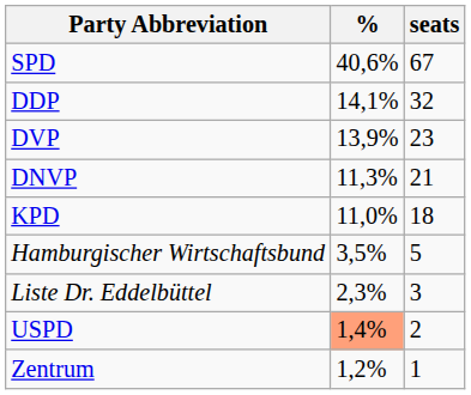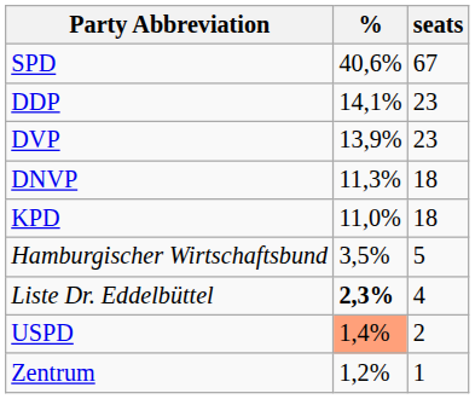 <table class="wikitable">
 <tr>
 <th>Party Abbreviation</th>
 <th>%</th>
 <th>seats</th>
 </tr>
 <tr>
 <td><a href='#'>SPD</a></td>
 <td>40,6%</td>
 <td>67</td>
 </tr>
 <tr>
 <td><a href='#'>DDP</a></td>
 <td>14,1%</td>
-<td>32</td>
+<td>23</td>
 </tr>
 <tr>
 <td><a href='#'>DVP</a></td>
 <td>13,9%</td>
 <td>23</td>
 </tr>
 <tr>
 <td><a href='#'>DNVP</a></td>
 <td>11,3%</td>
-<td>21</td>
+<td>18</td>
 </tr>
 <tr>
 <td><a href='#'>KPD</a></td>
 <td>11,0%</td>
 <td>18</td>
 </tr>
 <tr>
 <td><em>Hamburgischer Wirtschaftsbund</em></td>
 <td>3,5%</td>
 <td>5</td>
 </tr>
 <tr>
 <td><em>Liste Dr. Eddelbüttel</em></td>
-<td>2,3%</td>
-<td>3</td>
+<td><strong>2,3%</strong></td>
+<td>4</td>
 </tr>
 <tr>
 <td><a href='#'>USPD</a></td>
 <td style="background: lightsalmon;">1,4%</td>
 <td>2</td>
 </tr>
 <tr>
 <td><a href='#'>Zentrum</a></td>
 <td>1,2%</td>
 <td>1</td>
 </tr>
 </table>
